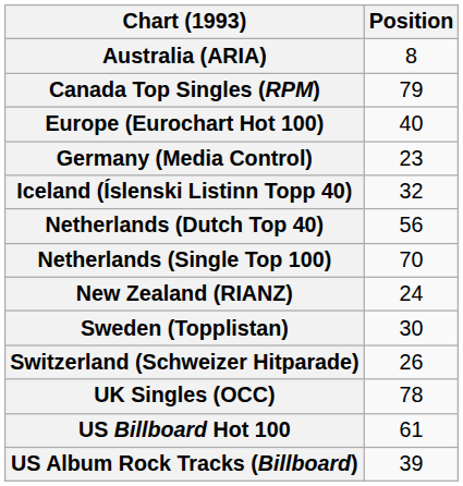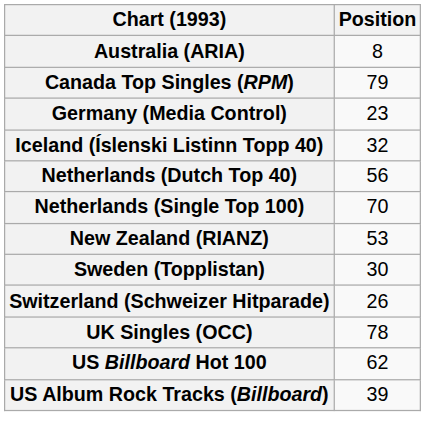 <table class="wikitable sortable plainrowheaders" style="text-align:center">
 <tr>
 <th>Chart (1993)</th>
 <th>Position</th>
 </tr>
 <tr>
 <th scope="row">Australia (ARIA)</th>
 <td>8</td>
 </tr>
 <tr>
 <th scope="row">Canada Top Singles (<em>RPM</em>)</th>
 <td>79</td>
-</tr>
-<tr>
-<th scope="row">Europe (Eurochart Hot 100)</th>
-<td>40</td>
 </tr>
 <tr>
 <th scope="row">Germany (Media Control)</th>
 <td>23</td>
 </tr>
 <tr>
 <th scope="row">Iceland (Íslenski Listinn Topp 40)</th>
 <td>32</td>
 </tr>
 <tr>
 <th scope="row">Netherlands (Dutch Top 40)</th>
 <td>56</td>
 </tr>
 <tr>
 <th scope="row">Netherlands (Single Top 100)</th>
 <td>70</td>
 </tr>
 <tr>
 <th scope="row">New Zealand (RIANZ)</th>
-<td>24</td>
+<td>53</td>
 </tr>
 <tr>
 <th scope="row">Sweden (Topplistan)</th>
 <td>30</td>
 </tr>
 <tr>
 <th scope="row">Switzerland (Schweizer Hitparade)</th>
 <td>26</td>
 </tr>
 <tr>
 <th scope="row">UK Singles (OCC)</th>
 <td>78</td>
 </tr>
 <tr>
 <th scope="row">US <em>Billboard</em> Hot 100</th>
-<td>61</td>
+<td>62</td>
 </tr>
 <tr>
 <th scope="row">US Album Rock Tracks (<em>Billboard</em>)</th>
 <td>39</td>
 </tr>
 </table>
